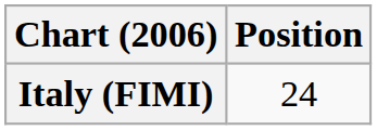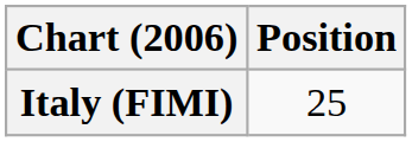 <table class="wikitable plainrowheaders">
 <tr>
 <th scope="col">Chart (2006)</th>
 <th scope="col">Position</th>
 </tr>
 <tr>
 <th scope="row">Italy (FIMI)</th>
-<td align="center">24</td>
+<td align="center">25</td>
 </tr>
 </table>
